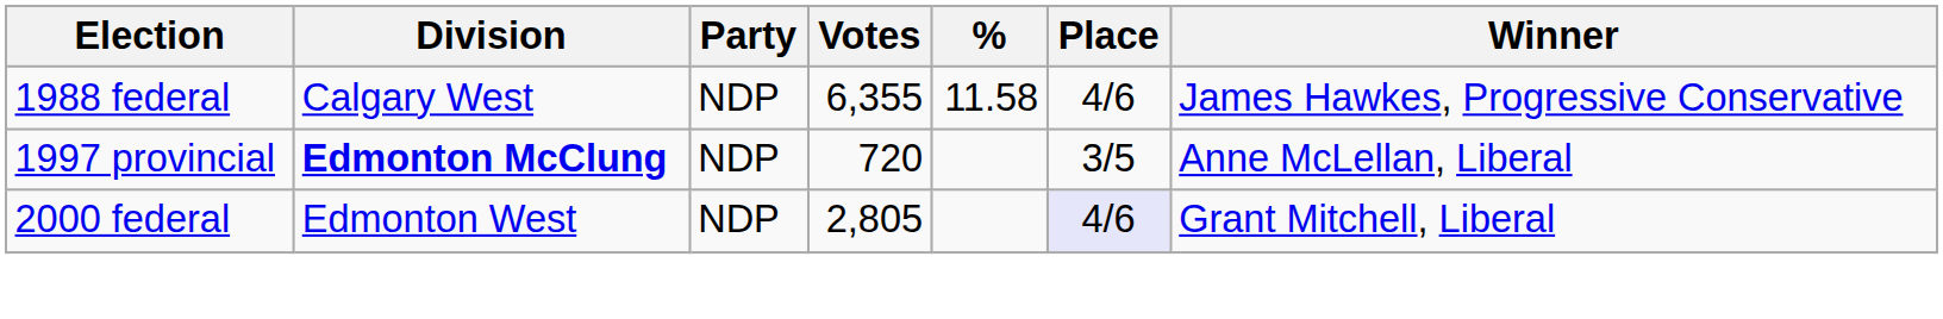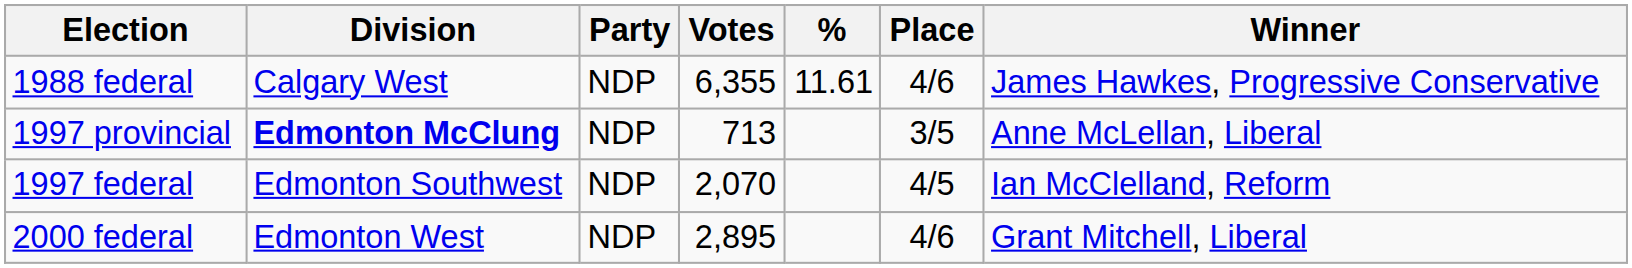 <table class="wikitable" width="800">
 <tr>
 <th align="left">Election</th>
 <th align="left">Division</th>
 <th align="left">Party</th>
 <th align="right">Votes</th>
 <th align="right">%</th>
 <th align="center">Place</th>
 <th align="center">Winner</th>
 </tr>
 <tr>
 <td align="left"><a href='#'>1988 federal</a></td>
 <td align="left"><a href='#'>Calgary West</a></td>
 <td align="left">NDP</td>
 <td align="right">6,355</td>
-<td align="right">11.58</td>
+<td align="right">11.61</td>
 <td align="center">4/6</td>
 <td align="left"><a href='#'>James Hawkes</a>, <a href='#'>Progressive Conservative</a></td>
 </tr>
 <tr>
 <td align="left"><a href='#'>1997 provincial</a></td>
 <td align="left"><strong><a href='#'>Edmonton McClung</a></strong></td>
 <td align="left">NDP</td>
-<td align="right">720</td>
+<td align="right">713</td>
 <td align="right"></td>
 <td align="center">3/5</td>
 <td align="left"><a href='#'>Anne McLellan</a>, <a href='#'>Liberal</a></td>
 </tr>
 <tr>
+<td align="left"><a href='#'>1997 federal</a></td>
+<td align="left"><a href='#'>Edmonton Southwest</a></td>
+<td align="left">NDP</td>
+<td align="right">2,070</td>
+<td align="right"></td>
+<td align="center">4/5</td>
+<td align="left"><a href='#'>Ian McClelland</a>, <a href='#'>Reform</a></td>
+</tr>
+<tr>
 <td align="left"><a href='#'>2000 federal</a></td>
 <td align="left"><a href='#'>Edmonton West</a></td>
 <td align="left">NDP</td>
-<td align="right">2,805</td>
+<td align="right">2,895</td>
 <td align="right"></td>
-<td align="center" style="background: lavender;">4/6</td>
+<td align="center">4/6</td>
 <td align="left"><a href='#'>Grant Mitchell</a>, <a href='#'>Liberal</a></td>
 </tr>
 </table>
